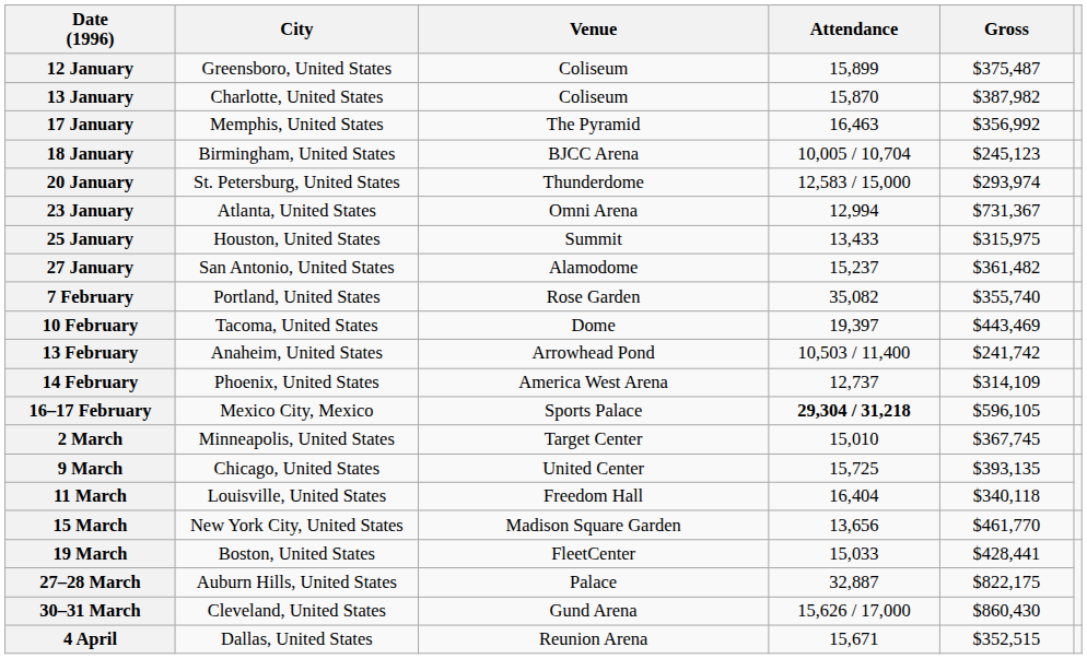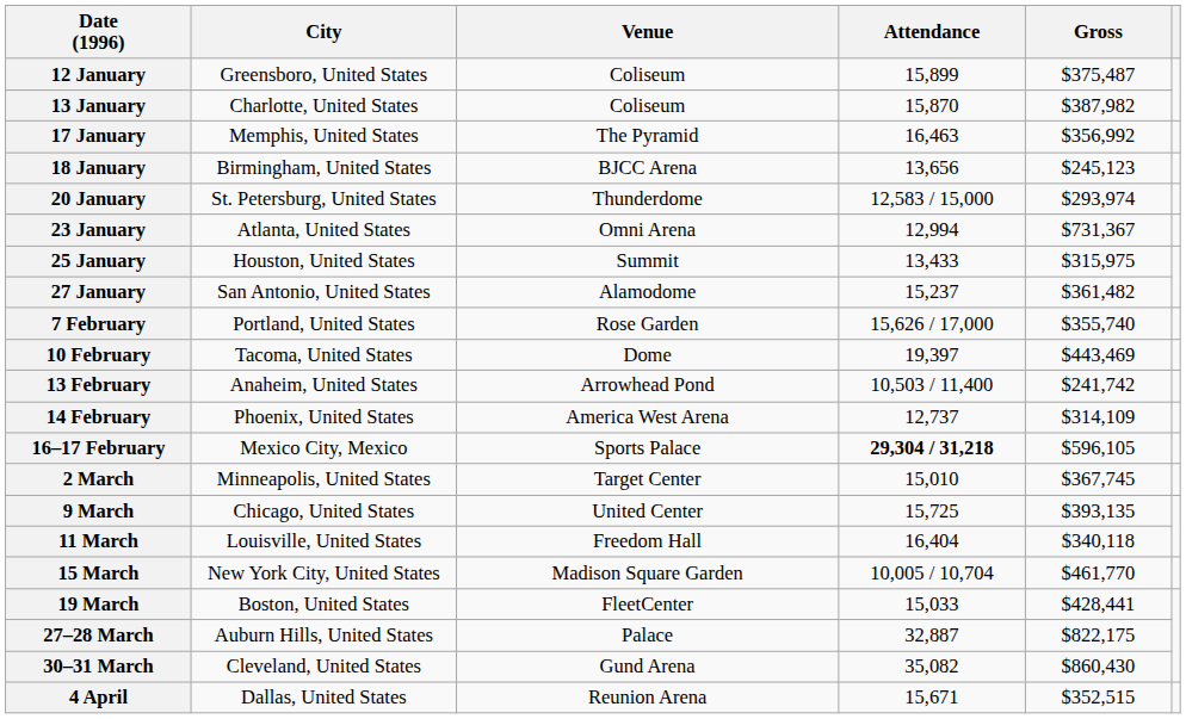 <table class="wikitable sortable plainrowheaders" style="text-align:center;">
 <tr>
 <th scope="col" style="width:9em;">Date<br>(1996)</th>
 <th scope="col" style="width:13em;">City</th>
 <th scope="col" style="width:19em;">Venue</th>
 <th scope="col" style="width:9em;">Attendance</th>
 <th scope="col" style="width:7em;">Gross</th>
 <th scope="col" class="unsortable"></th>
 </tr>
 <tr>
 <th scope="row" style="text-align:center;">12 January</th>
 <td>Greensboro, United States</td>
 <td>Coliseum</td>
 <td>15,899</td>
 <td>$375,487</td>
 <td rowspan="2"></td>
 </tr>
 <tr>
 <th scope="row" style="text-align:center;">13 January</th>
 <td>Charlotte, United States</td>
 <td>Coliseum</td>
 <td>15,870</td>
 <td>$387,982</td>
 </tr>
 <tr>
 <th scope="row" style="text-align:center;">17 January</th>
 <td>Memphis, United States</td>
 <td>The Pyramid</td>
 <td>16,463</td>
 <td>$356,992</td>
 <td></td>
 </tr>
 <tr>
 <th scope="row" style="text-align:center;">18 January</th>
 <td>Birmingham, United States</td>
 <td>BJCC Arena</td>
-<td>10,005 / 10,704</td>
+<td>13,656</td>
 <td>$245,123</td>
 <td></td>
 </tr>
 <tr>
 <th scope="row" style="text-align:center;">20 January</th>
 <td>St. Petersburg, United States</td>
 <td>Thunderdome</td>
 <td>12,583 / 15,000</td>
 <td>$293,974</td>
 <td></td>
 </tr>
 <tr>
 <th scope="row" style="text-align:center;">23 January</th>
 <td>Atlanta, United States</td>
 <td>Omni Arena</td>
 <td>12,994</td>
 <td>$731,367</td>
 <td></td>
 </tr>
 <tr>
 <th scope="row" style="text-align:center;">25 January</th>
 <td>Houston, United States</td>
 <td>Summit</td>
 <td>13,433</td>
 <td>$315,975</td>
 <td rowspan="2"></td>
 </tr>
 <tr>
 <th scope="row" style="text-align:center;">27 January</th>
 <td>San Antonio, United States</td>
 <td>Alamodome</td>
 <td>15,237</td>
 <td>$361,482</td>
 </tr>
 <tr>
 <th scope="row" style="text-align:center;">7 February</th>
 <td>Portland, United States</td>
 <td>Rose Garden</td>
-<td>35,082</td>
+<td>15,626 / 17,000</td>
 <td>$355,740</td>
 <td></td>
 </tr>
 <tr>
 <th scope="row" style="text-align:center;">10 February</th>
 <td>Tacoma, United States</td>
 <td>Dome</td>
 <td>19,397</td>
 <td>$443,469</td>
 <td></td>
 </tr>
 <tr>
 <th scope="row" style="text-align:center;">13 February</th>
 <td>Anaheim, United States</td>
 <td>Arrowhead Pond</td>
 <td>10,503 / 11,400</td>
 <td>$241,742</td>
 <td></td>
 </tr>
 <tr>
 <th scope="row" style="text-align:center;">14 February</th>
 <td>Phoenix, United States</td>
 <td>America West Arena</td>
 <td>12,737</td>
 <td>$314,109</td>
 <td></td>
 </tr>
 <tr>
 <th scope="row" style="text-align:center;">16–17 February</th>
 <td>Mexico City, Mexico</td>
 <td>Sports Palace</td>
 <td><strong>29,304 / 31,218</strong></td>
 <td>$596,105</td>
 <td></td>
 </tr>
 <tr>
 <th scope="row" style="text-align:center;">2 March</th>
 <td>Minneapolis, United States</td>
 <td>Target Center</td>
 <td>15,010</td>
 <td>$367,745</td>
 <td></td>
 </tr>
 <tr>
 <th scope="row" style="text-align:center;">9 March</th>
 <td>Chicago, United States</td>
 <td>United Center</td>
 <td>15,725</td>
 <td>$393,135</td>
 <td rowspan="2"></td>
 </tr>
 <tr>
 <th scope="row" style="text-align:center;">11 March</th>
 <td>Louisville, United States</td>
 <td>Freedom Hall</td>
 <td>16,404</td>
 <td>$340,118</td>
 </tr>
 <tr>
 <th scope="row" style="text-align:center;">15 March</th>
 <td>New York City, United States</td>
 <td>Madison Square Garden</td>
-<td>13,656</td>
+<td>10,005 / 10,704</td>
 <td>$461,770</td>
 <td></td>
 </tr>
 <tr>
 <th scope="row" style="text-align:center;">19 March</th>
 <td>Boston, United States</td>
 <td>FleetCenter</td>
 <td>15,033</td>
 <td>$428,441</td>
 <td rowspan="3"></td>
 </tr>
 <tr>
 <th scope="row" style="text-align:center;">27–28 March</th>
 <td>Auburn Hills, United States</td>
 <td>Palace</td>
 <td>32,887</td>
 <td>$822,175</td>
 </tr>
 <tr>
 <th scope="row" style="text-align:center;">30–31 March</th>
 <td>Cleveland, United States</td>
 <td>Gund Arena</td>
-<td>15,626 / 17,000</td>
+<td>35,082</td>
 <td>$860,430</td>
 </tr>
 <tr>
 <th scope="row" style="text-align:center;">4 April</th>
 <td>Dallas, United States</td>
 <td>Reunion Arena</td>
 <td>15,671</td>
 <td>$352,515</td>
 <td></td>
 </tr>
 </table>
